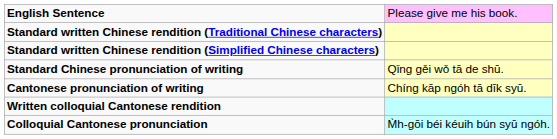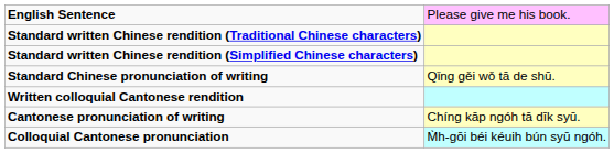 <table class="wikitable">
 <tr>
 <td><strong>English Sentence</strong></td>
 <td bgcolor="#FFC0FF">Please give me his book.</td>
 </tr>
 <tr>
 <td><strong>Standard written Chinese rendition (<a href='#'>Traditional Chinese characters</a>)</strong></td>
 <td bgcolor="#FFFFC0"></td>
 </tr>
 <tr>
 <td><strong>Standard written Chinese rendition (<a href='#'>Simplified Chinese characters</a>)</strong></td>
 <td bgcolor="#FFFFC0"></td>
 </tr>
 <tr>
 <td><strong>Standard Chinese pronunciation of writing</strong></td>
 <td bgcolor="#FFFFC0">Qǐng gěi wǒ tā de shū.</td>
 </tr>
 <tr>
+<td><strong>Written colloquial Cantonese rendition</strong></td>
+<td bgcolor="#C0FFFF"></td>
+</tr>
+<tr>
 <td><strong>Cantonese pronunciation of writing</strong></td>
 <td bgcolor="#FFFFC0">Chíng kāp ngóh tā dīk syū.</td>
-</tr>
-<tr>
-<td><strong>Written colloquial Cantonese rendition</strong></td>
-<td bgcolor="#C0FFFF"></td>
 </tr>
 <tr>
 <td><strong>Colloquial Cantonese pronunciation</strong></td>
 <td bgcolor="#C0FFFF">M̀h-gōi béi kéuih bún syū ngóh.</td>
 </tr>
 </table>
